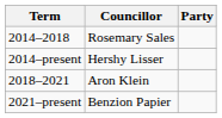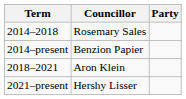 <table class="wikitable">
 <tr>
 <th>Term</th>
 <th>Councillor</th>
 <th colspan=2>Party</th>
 </tr>
 <tr>
 <td>2014–2018</td>
 <td>Rosemary Sales</td>
 <td></td>
 </tr>
 <tr>
 <td>2014–present</td>
-<td>Hershy Lisser</td>
+<td>Benzion Papier</td>
 <td></td>
 </tr>
 <tr>
 <td>2018–2021</td>
 <td>Aron Klein</td>
 <td></td>
 </tr>
 <tr>
 <td>2021–present</td>
-<td>Benzion Papier</td>
+<td>Hershy Lisser</td>
 <td></td>
 </tr>
 </table>
